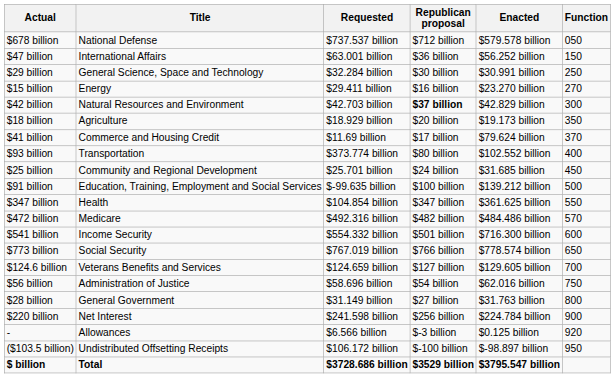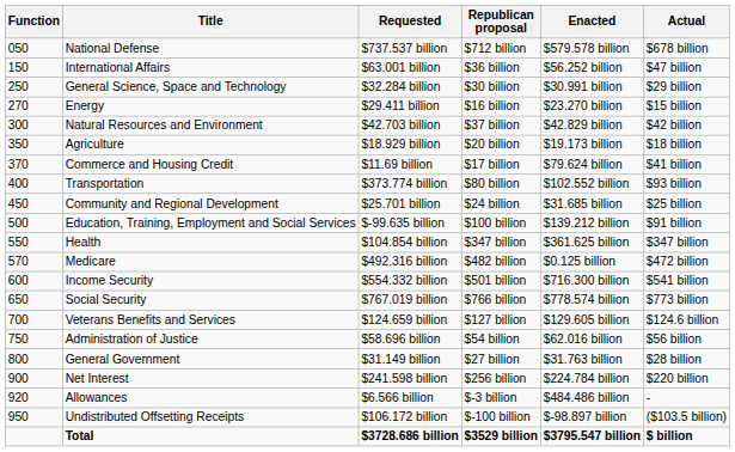 <table class="wikitable sortable">
 <tr>
-<th>Actual</th>
+<th>Function</th>
 <th>Title</th>
 <th>Requested</th>
 <th>Republican<br>proposal</th>
 <th>Enacted</th>
-<th>Function</th>
+<th>Actual</th>
 </tr>
 <tr>
-<td>$678 billion</td>
+<td>050</td>
 <td style="text-align: left">National Defense</td>
 <td>$737.537 billion</td>
 <td>$712 billion</td>
 <td>$579.578 billion</td>
-<td>050</td>
+<td>$678 billion</td>
 </tr>
 <tr>
-<td>$47 billion</td>
+<td>150</td>
 <td style="text-align: left">International Affairs</td>
 <td>$63.001 billion</td>
 <td>$36 billion</td>
 <td>$56.252 billion</td>
-<td>150</td>
+<td>$47 billion</td>
 </tr>
 <tr>
-<td>$29 billion</td>
+<td>250</td>
 <td style="text-align: left">General Science, Space and Technology</td>
 <td>$32.284 billion</td>
 <td>$30 billion</td>
 <td>$30.991 billion</td>
-<td>250</td>
+<td>$29 billion</td>
 </tr>
 <tr>
-<td>$15 billion</td>
+<td>270</td>
 <td style="text-align: left">Energy</td>
 <td>$29.411 billion</td>
 <td>$16 billion</td>
 <td>$23.270 billion</td>
-<td>270</td>
+<td>$15 billion</td>
 </tr>
 <tr>
-<td>$42 billion</td>
+<td>300</td>
 <td style="text-align: left">Natural Resources and Environment</td>
 <td>$42.703 billion</td>
-<td><strong>$37 billion</strong></td>
+<td>$37 billion</td>
 <td>$42.829 billion</td>
-<td>300</td>
+<td>$42 billion</td>
 </tr>
 <tr>
-<td>$18 billion</td>
+<td>350</td>
 <td style="text-align: left">Agriculture</td>
 <td>$18.929 billion</td>
 <td>$20 billion</td>
 <td>$19.173 billion</td>
-<td>350</td>
+<td>$18 billion</td>
 </tr>
 <tr>
-<td>$41 billion</td>
+<td>370</td>
 <td style="text-align: left">Commerce and Housing Credit</td>
 <td>$11.69 billion</td>
 <td>$17 billion</td>
 <td>$79.624 billion</td>
-<td>370</td>
+<td>$41 billion</td>
 </tr>
 <tr>
-<td>$93 billion</td>
+<td>400</td>
 <td style="text-align: left">Transportation</td>
 <td>$373.774 billion</td>
 <td>$80 billion</td>
 <td>$102.552 billion</td>
-<td>400</td>
+<td>$93 billion</td>
 </tr>
 <tr>
-<td>$25 billion</td>
+<td>450</td>
 <td style="text-align: left">Community and Regional Development</td>
 <td>$25.701 billion</td>
 <td>$24 billion</td>
 <td>$31.685 billion</td>
-<td>450</td>
+<td>$25 billion</td>
 </tr>
 <tr>
-<td>$91 billion</td>
+<td>500</td>
 <td style="text-align: left">Education, Training, Employment and Social Services</td>
 <td>$-99.635 billion</td>
 <td>$100 billion</td>
 <td>$139.212 billion</td>
-<td>500</td>
+<td>$91 billion</td>
 </tr>
 <tr>
-<td>$347 billion</td>
+<td>550</td>
 <td style="text-align: left">Health</td>
 <td>$104.854 billion</td>
 <td>$347 billion</td>
 <td>$361.625 billion</td>
-<td>550</td>
+<td>$347 billion</td>
 </tr>
 <tr>
-<td>$472 billion</td>
+<td>570</td>
 <td style="text-align: left">Medicare</td>
 <td>$492.316 billion</td>
 <td>$482 billion</td>
-<td>$484.486 billion</td>
-<td>570</td>
+<td>$0.125 billion</td>
+<td>$472 billion</td>
 </tr>
 <tr>
-<td>$541 billion</td>
+<td>600</td>
 <td style="text-align: left">Income Security</td>
 <td>$554.332 billion</td>
 <td>$501 billion</td>
 <td>$716.300 billion</td>
-<td>600</td>
+<td>$541 billion</td>
 </tr>
 <tr>
-<td>$773 billion</td>
+<td>650</td>
 <td style="text-align: left">Social Security</td>
 <td>$767.019 billion</td>
 <td>$766 billion</td>
 <td>$778.574 billion</td>
-<td>650</td>
+<td>$773 billion</td>
 </tr>
 <tr>
-<td>$124.6 billion</td>
+<td>700</td>
 <td style="text-align: left">Veterans Benefits and Services</td>
 <td>$124.659 billion</td>
 <td>$127 billion</td>
 <td>$129.605 billion</td>
-<td>700</td>
+<td>$124.6 billion</td>
 </tr>
 <tr>
-<td>$56 billion</td>
+<td>750</td>
 <td style="text-align: left">Administration of Justice</td>
 <td>$58.696 billion</td>
 <td>$54 billion</td>
 <td>$62.016 billion</td>
-<td>750</td>
+<td>$56 billion</td>
 </tr>
 <tr>
-<td>$28 billion</td>
+<td>800</td>
 <td style="text-align: left">General Government</td>
 <td>$31.149 billion</td>
 <td>$27 billion</td>
 <td>$31.763 billion</td>
-<td>800</td>
+<td>$28 billion</td>
 </tr>
 <tr>
-<td>$220 billion</td>
+<td>900</td>
 <td style="text-align: left">Net Interest</td>
 <td>$241.598 billion</td>
 <td>$256 billion</td>
 <td>$224.784 billion</td>
-<td>900</td>
+<td>$220 billion</td>
 </tr>
 <tr>
-<td>-</td>
+<td>920</td>
 <td style="text-align: left">Allowances</td>
 <td>$6.566 billion</td>
 <td>$-3 billion</td>
-<td>$0.125 billion</td>
-<td>920</td>
+<td>$484.486 billion</td>
+<td>-</td>
 </tr>
 <tr>
-<td>($103.5 billion)</td>
+<td>950</td>
 <td style="text-align: left">Undistributed Offsetting Receipts</td>
 <td>$106.172 billion</td>
 <td>$-100 billion</td>
 <td>$-98.897 billion</td>
-<td>950</td>
+<td>($103.5 billion)</td>
 </tr>
 <tr class="sortbottom">
-<td><strong>$ billion</strong></td>
+<td></td>
 <td style="text-align: left"><strong>Total</strong></td>
 <td><strong>$3728.686 billion</strong></td>
 <td><strong>$3529 billion</strong></td>
 <td><strong>$3795.547 billion</strong></td>
-<td></td>
+<td><strong>$ billion</strong></td>
 </tr>
 </table>
